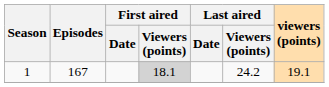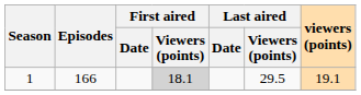 <table class="wikitable" style="text-align: center">
 <tr>
 <th scope="col" rowspan="2">Season</th>
 <th scope="col" rowspan="2" colspan="1">Episodes</th>
 <th scope="col" colspan="2">First aired</th>
 <th scope="col" colspan="2">Last aired</th>
 <th style="background:#ffdead;" rowspan="2"> viewers <br> (points)</th>
 </tr>
 <tr>
 <th scope="col">Date</th>
 <th scope="col">Viewers<br>(points)</th>
 <th scope="col">Date</th>
 <th scope="col">Viewers<br>(points)</th>
 </tr>
 <tr>
 <td>1</td>
-<td>167</td>
+<td>166</td>
 <td></td>
 <td style="background: lightgrey;">18.1</td>
 <td></td>
-<td>24.2</td>
+<td>29.5</td>
 <td style="background:#ffdead;">19.1</td>
 </tr>
 <tr>
 </tr>
 </table>
